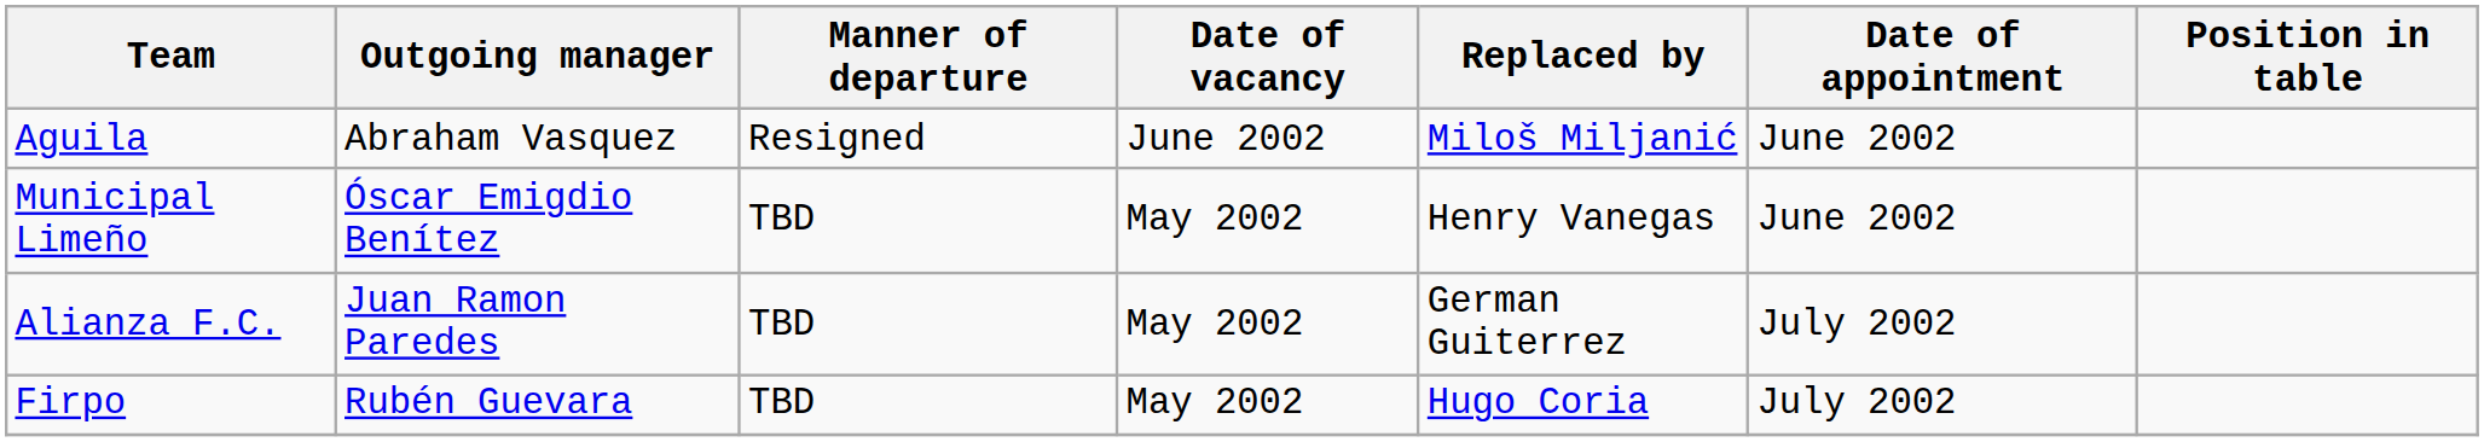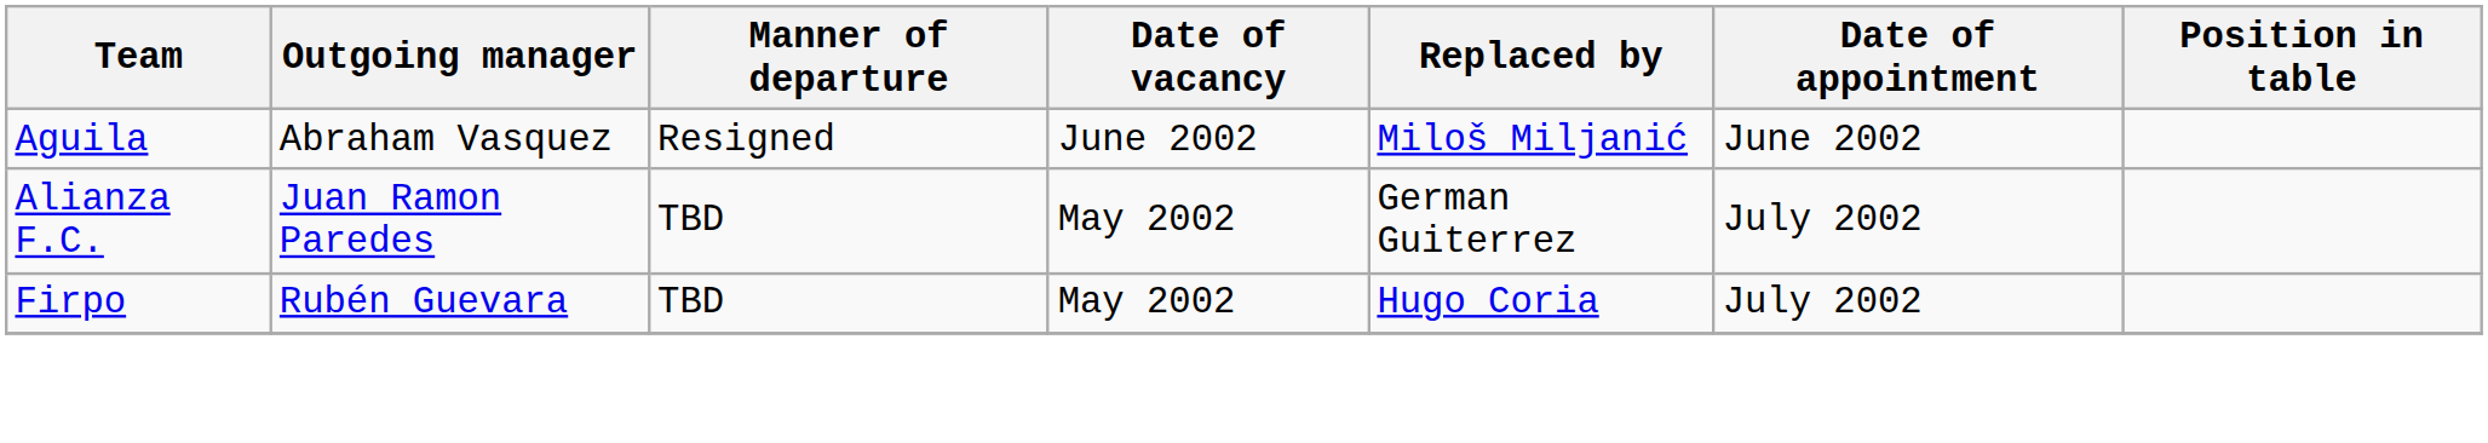 <table class="wikitable">
 <tr>
 <th>Team</th>
 <th>Outgoing manager</th>
 <th>Manner of departure</th>
 <th>Date of vacancy</th>
 <th>Replaced by</th>
 <th>Date of appointment</th>
 <th>Position in table</th>
 </tr>
 <tr>
 <td><a href='#'>Aguila</a></td>
 <td> Abraham Vasquez</td>
 <td>Resigned</td>
 <td>June 2002</td>
 <td> <a href='#'>Miloš Miljanić</a></td>
-<td>June 2002</td>
-<td></td>
-</tr>
-<tr>
-<td><a href='#'>Municipal Limeño</a></td>
-<td> <a href='#'>Óscar Emigdio Benítez</a></td>
-<td>TBD</td>
-<td>May 2002</td>
-<td> Henry Vanegas</td>
 <td>June 2002</td>
 <td></td>
 </tr>
 <tr>
 <td><a href='#'>Alianza F.C.</a></td>
 <td> <a href='#'>Juan Ramon Paredes</a></td>
 <td>TBD</td>
 <td>May 2002</td>
 <td> German Guiterrez</td>
 <td>July 2002</td>
 <td></td>
 </tr>
 <tr>
 <td><a href='#'>Firpo</a></td>
 <td> <a href='#'>Rubén Guevara</a></td>
 <td>TBD</td>
 <td>May 2002</td>
 <td> <a href='#'>Hugo Coria</a></td>
 <td>July 2002</td>
 <td></td>
 </tr>
 <tr>
 </tr>
 </table>
